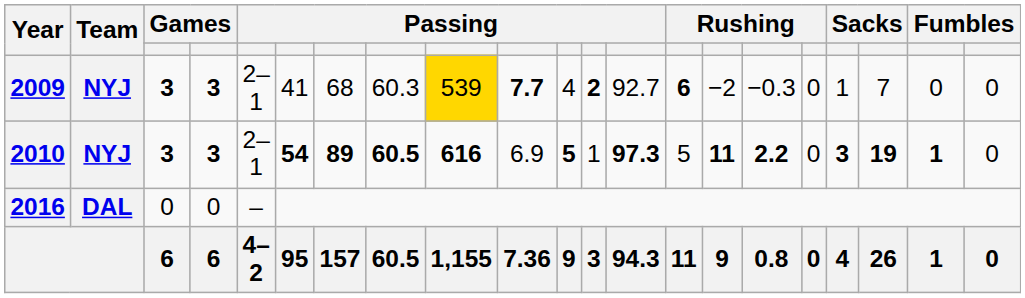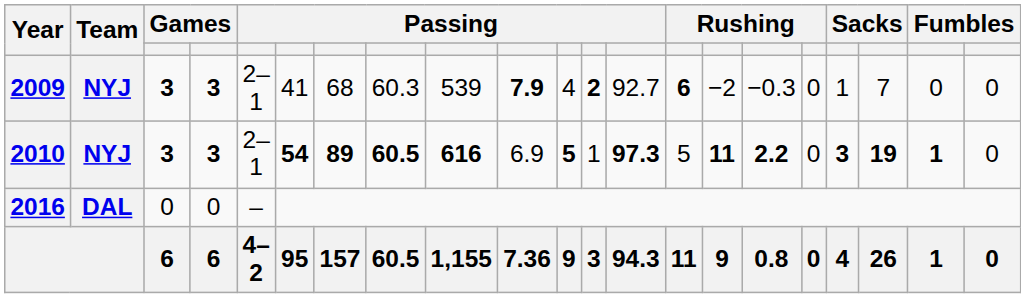 <table class="wikitable" style="text-align: center;">
 <tr>
 <th rowspan="2">Year</th>
 <th rowspan="2">Team</th>
 <th colspan="2">Games</th>
 <th colspan="9">Passing</th>
 <th colspan="4">Rushing</th>
 <th colspan="2">Sacks</th>
 <th colspan="2">Fumbles</th>
 </tr>
 <tr>
 <th></th>
 <th></th>
 <th></th>
 <th></th>
 <th></th>
 <th></th>
 <th></th>
 <th></th>
 <th></th>
 <th></th>
 <th></th>
 <th></th>
 <th></th>
 <th></th>
 <th></th>
 <th></th>
 <th></th>
 <th></th>
 <th></th>
 </tr>
 <tr>
 <th><a href='#'>2009</a></th>
 <th><a href='#'>NYJ</a></th>
 <td><strong>3</strong></td>
 <td><strong>3</strong></td>
 <td>2–1</td>
 <td>41</td>
 <td>68</td>
 <td>60.3</td>
-<td style="background: gold;">539</td>
-<td><strong>7.7</strong></td>
+<td>539</td>
+<td><strong>7.9</strong></td>
 <td>4</td>
 <td><strong>2</strong></td>
 <td>92.7</td>
 <td><strong>6</strong></td>
 <td>−2</td>
 <td>−0.3</td>
 <td>0</td>
 <td>1</td>
 <td>7</td>
 <td>0</td>
 <td>0</td>
 </tr>
 <tr>
 <th><a href='#'>2010</a></th>
 <th><a href='#'>NYJ</a></th>
 <td><strong>3</strong></td>
 <td><strong>3</strong></td>
 <td>2–1</td>
 <td><strong>54</strong></td>
 <td><strong>89</strong></td>
 <td><strong>60.5</strong></td>
 <td><strong>616</strong></td>
 <td>6.9</td>
 <td><strong>5</strong></td>
 <td>1</td>
 <td><strong>97.3</strong></td>
 <td>5</td>
 <td><strong>11</strong></td>
 <td><strong>2.2</strong></td>
 <td>0</td>
 <td><strong>3</strong></td>
 <td><strong>19</strong></td>
 <td><strong>1</strong></td>
 <td>0</td>
 </tr>
 <tr>
 <th><a href='#'>2016</a></th>
 <th><a href='#'>DAL</a></th>
 <td>0</td>
 <td>0</td>
 <td>–</td>
 <td colspan="16"></td>
 </tr>
 <tr>
 <th colspan="2"></th>
 <th>6</th>
 <th>6</th>
 <th>4–2</th>
 <th>95</th>
 <th>157</th>
 <th>60.5</th>
 <th>1,155</th>
 <th>7.36</th>
 <th>9</th>
 <th>3</th>
 <th>94.3</th>
 <th>11</th>
 <th>9</th>
 <th>0.8</th>
 <th>0</th>
 <th>4</th>
 <th>26</th>
 <th>1</th>
 <th>0</th>
 </tr>
 </table>
